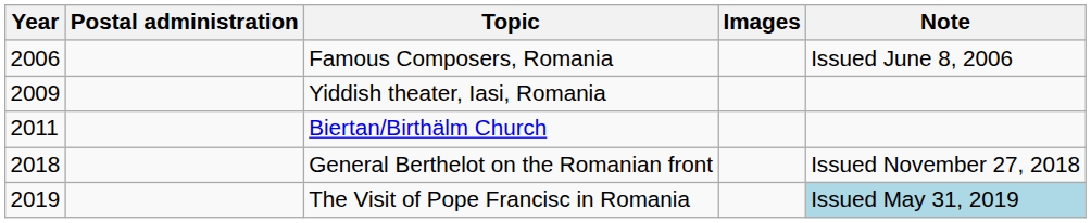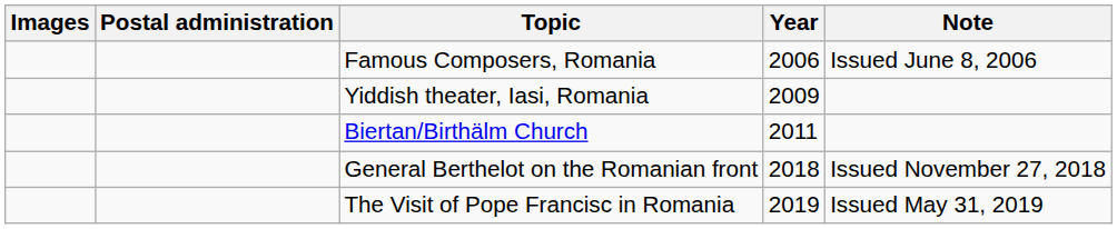 <table class="wikitable">
 <tr>
-<th>Year</th>
+<th>Images</th>
 <th>Postal administration</th>
 <th>Topic</th>
-<th>Images</th>
+<th>Year</th>
 <th>Note</th>
 </tr>
 <tr>
-<td>2006</td>
+<td></td>
 <td></td>
 <td>Famous Composers, Romania</td>
-<td></td>
+<td>2006</td>
 <td>Issued June 8, 2006</td>
 </tr>
 <tr>
-<td>2009</td>
+<td></td>
 <td></td>
 <td>Yiddish theater, Iasi, Romania</td>
-<td></td>
+<td>2009</td>
 <td></td>
 </tr>
 <tr>
-<td>2011</td>
+<td></td>
 <td></td>
 <td><a href='#'>Biertan/Birthälm Church</a></td>
-<td></td>
+<td>2011</td>
 <td></td>
 </tr>
 <tr>
-<td>2018</td>
+<td></td>
 <td></td>
 <td>General Berthelot on the Romanian front</td>
-<td></td>
+<td>2018</td>
 <td>Issued November 27, 2018</td>
 </tr>
 <tr>
-<td>2019</td>
+<td></td>
 <td></td>
 <td>The Visit of Pope Francisc in Romania</td>
-<td></td>
-<td style="background: lightblue;">Issued May 31, 2019</td>
+<td>2019</td>
+<td>Issued May 31, 2019</td>
 </tr>
 </table>
